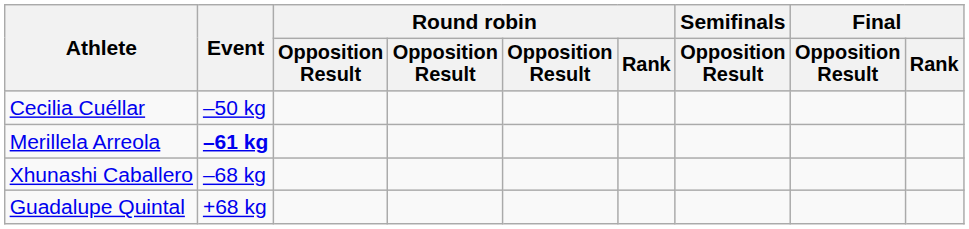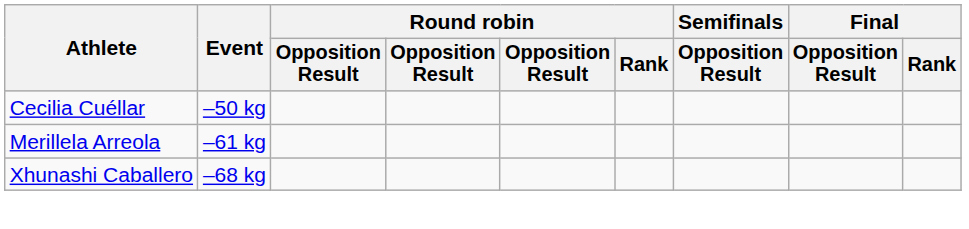 <table class="wikitable" border="1" style="font-size:90%">
 <tr>
 <th rowspan=2>Athlete</th>
 <th rowspan=2>Event</th>
 <th colspan=4>Round robin</th>
 <th>Semifinals</th>
 <th colspan=2>Final</th>
 </tr>
 <tr style="font-size:95%">
 <th>Opposition<br>Result</th>
 <th>Opposition<br>Result</th>
 <th>Opposition<br>Result</th>
 <th>Rank</th>
 <th>Opposition<br>Result</th>
 <th>Opposition<br>Result</th>
 <th>Rank</th>
 </tr>
 <tr align=center>
 <td align=left><a href='#'>Cecilia Cuéllar</a></td>
 <td align=left><a href='#'>–50 kg</a></td>
 <td></td>
 <td></td>
 <td></td>
 <td></td>
 <td></td>
 <td></td>
 <td></td>
 </tr>
 <tr align=center>
 <td align=left><a href='#'>Merillela Arreola</a></td>
-<td align=left><strong><a href='#'>–61 kg</a></strong></td>
+<td align=left><a href='#'>–61 kg</a></td>
 <td></td>
 <td></td>
 <td></td>
 <td></td>
 <td></td>
 <td></td>
 <td></td>
 </tr>
 <tr align=center>
 <td align=left><a href='#'>Xhunashi Caballero</a></td>
 <td align=left><a href='#'>–68 kg</a></td>
 <td></td>
 <td></td>
 <td></td>
 <td></td>
 <td></td>
 <td></td>
 <td></td>
 </tr>
-<tr align=center>
-<td align=left><a href='#'>Guadalupe Quintal</a></td>
-<td align=left><a href='#'>+68 kg</a></td>
-<td></td>
-<td></td>
-<td></td>
-<td></td>
-<td></td>
-<td></td>
-<td></td>
-</tr>
 </table>
